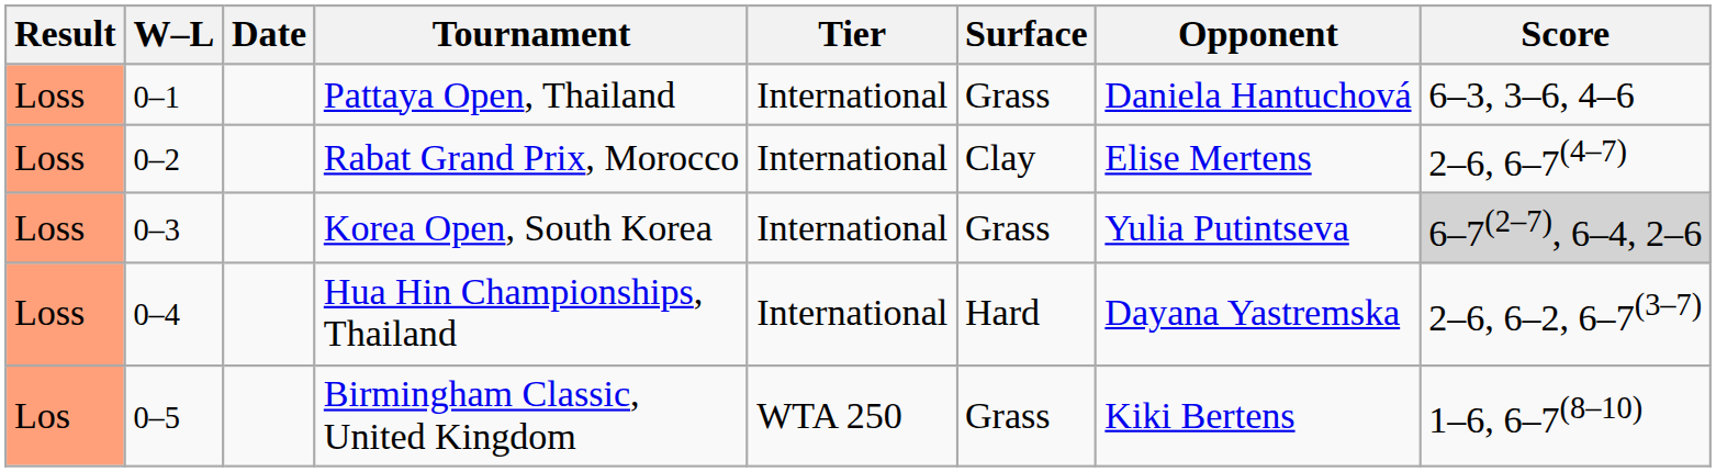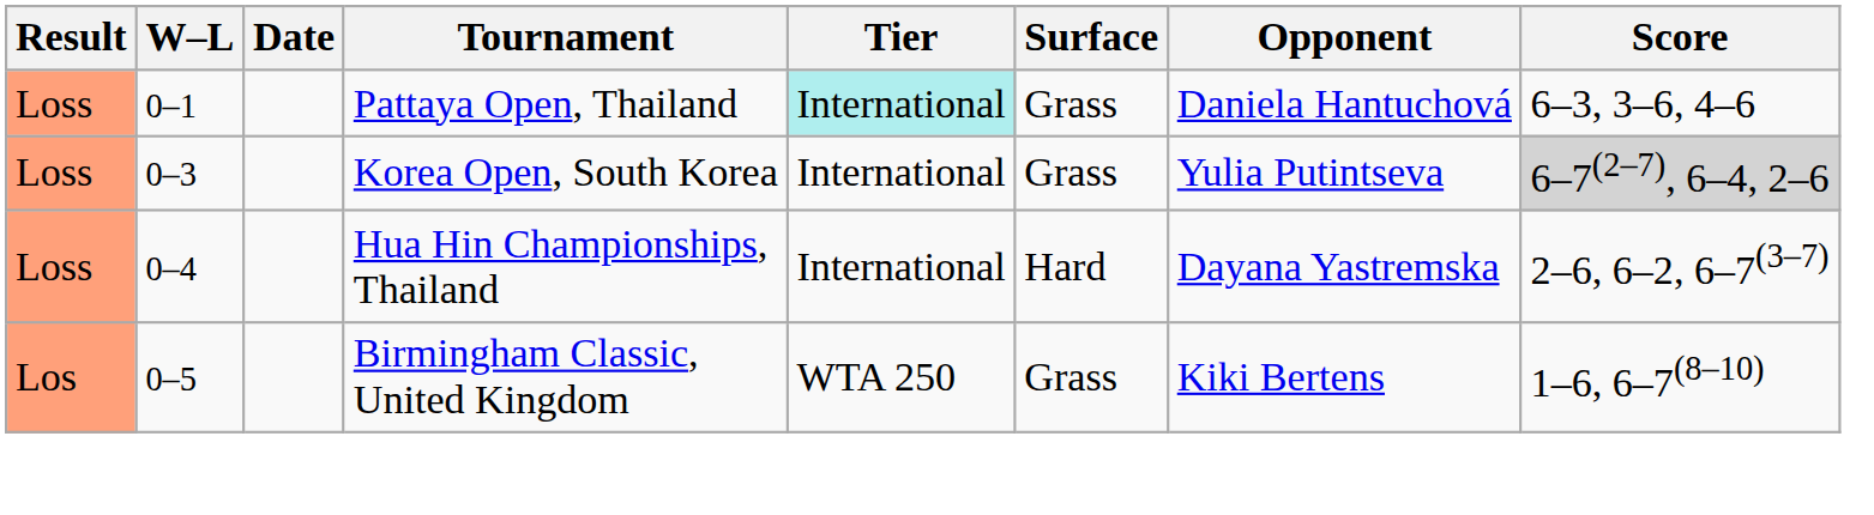 <table class="sortable wikitable">
 <tr>
 <th>Result</th>
 <th class="unsortable">W–L</th>
 <th>Date</th>
 <th>Tournament</th>
 <th>Tier</th>
 <th>Surface</th>
 <th>Opponent</th>
 <th class="unsortable">Score</th>
 </tr>
 <tr>
 <td style="background:#ffa07a;">Loss</td>
 <td><small>0–1</small></td>
 <td><a href='#'></a></td>
 <td><a href='#'>Pattaya Open</a>, Thailand</td>
-<td>International</td>
+<td style="background: paleturquoise;">International</td>
 <td>Grass</td>
 <td> <a href='#'>Daniela Hantuchová</a></td>
 <td>6–3, 3–6, 4–6</td>
-</tr>
-<tr>
-<td style="background:#ffa07a;">Loss</td>
-<td><small>0–2</small></td>
-<td><a href='#'></a></td>
-<td><a href='#'>Rabat Grand Prix</a>, Morocco</td>
-<td>International</td>
-<td>Clay</td>
-<td> <a href='#'>Elise Mertens</a></td>
-<td>2–6, 6–7<sup>(4–7)</sup></td>
 </tr>
 <tr>
 <td style="background:#ffa07a;">Loss</td>
 <td><small>0–3</small></td>
 <td><a href='#'></a></td>
 <td><a href='#'>Korea Open</a>, South Korea</td>
 <td>International</td>
 <td>Grass</td>
 <td> <a href='#'>Yulia Putintseva</a></td>
 <td style="background: lightgrey;">6–7<sup>(2–7)</sup>, 6–4, 2–6</td>
 </tr>
 <tr>
 <td style="background:#ffa07a;">Loss</td>
 <td><small>0–4</small></td>
 <td><a href='#'></a></td>
 <td><a href='#'>Hua Hin Championships</a>, <br>Thailand</td>
 <td>International</td>
 <td>Hard</td>
 <td> <a href='#'>Dayana Yastremska</a></td>
 <td>2–6, 6–2, 6–7<sup>(3–7)</sup></td>
 </tr>
 <tr>
 <td style="background:#ffa07a;">Los</td>
 <td><small>0–5</small></td>
 <td><a href='#'></a></td>
 <td><a href='#'>Birmingham Classic</a>, <br>United Kingdom</td>
 <td>WTA 250</td>
 <td>Grass</td>
 <td> <a href='#'>Kiki Bertens</a></td>
 <td>1–6, 6–7<sup>(8–10)</sup></td>
 </tr>
 </table>
